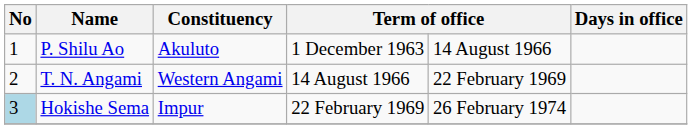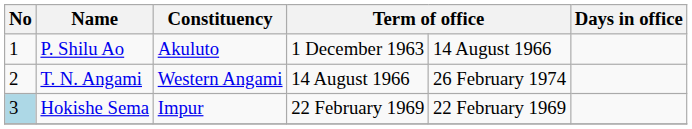 <table class="wikitable sortable">
 <tr>
 <th>No</th>
 <th>Name</th>
 <th>Constituency</th>
 <th colspan=2>Term of office</th>
 <th>Days in office</th>
 </tr>
 <tr>
 <td>1</td>
 <td><a href='#'>P. Shilu Ao</a></td>
 <td><a href='#'>Akuluto</a></td>
 <td>1 December 1963</td>
 <td>14 August 1966</td>
 <td></td>
 </tr>
 <tr>
 <td>2</td>
 <td><a href='#'>T. N. Angami</a></td>
 <td><a href='#'>Western Angami</a></td>
 <td>14 August 1966</td>
-<td>22 February 1969</td>
+<td>26 February 1974</td>
 <td></td>
 </tr>
 <tr>
 <td style="background: lightblue;">3</td>
 <td><a href='#'>Hokishe Sema</a></td>
 <td><a href='#'>Impur</a></td>
 <td>22 February 1969</td>
-<td>26 February 1974</td>
+<td>22 February 1969</td>
 <td></td>
 </tr>
 <tr>
 </tr>
 </table>
